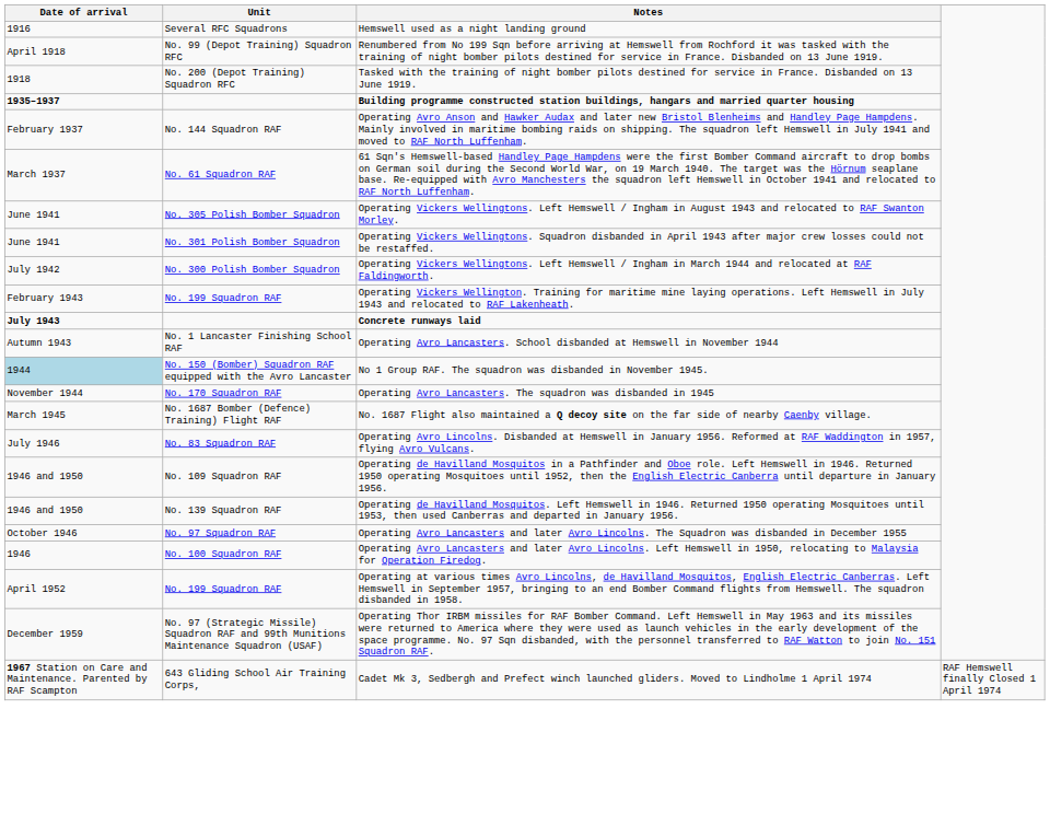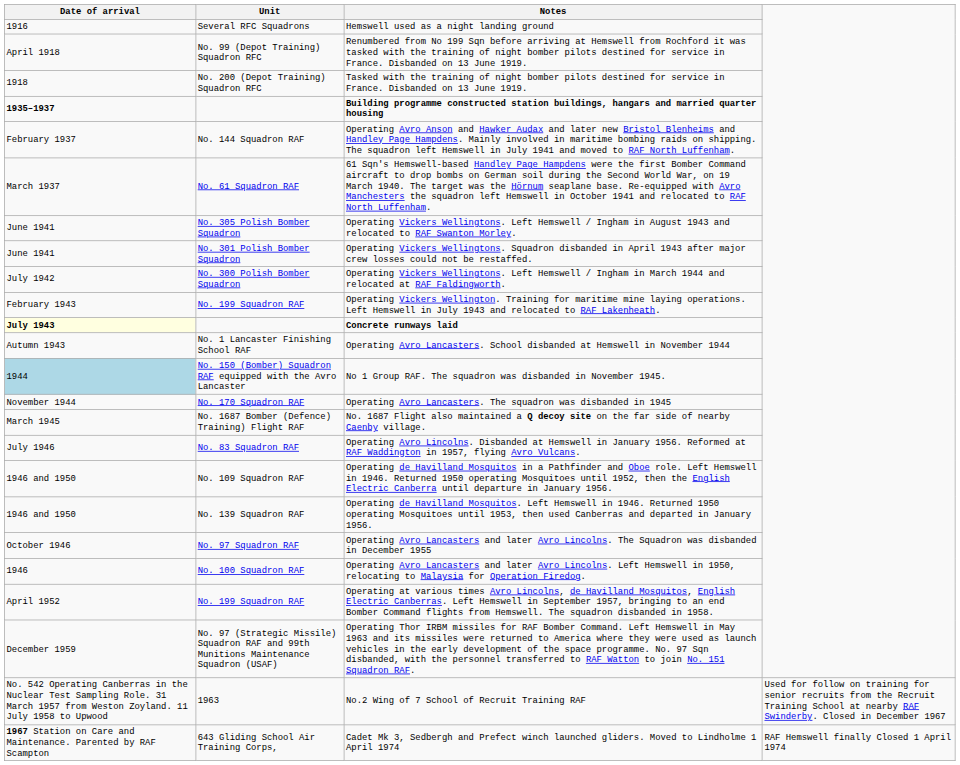 <table class="wikitable" style="font-size: 90%;">
 <tr>
 <th>Date of arrival</th>
 <th>Unit</th>
 <th>Notes</th>
 </tr>
 <tr>
 <td>1916</td>
 <td>Several RFC Squadrons</td>
 <td>Hemswell used as a night landing ground</td>
 </tr>
 <tr>
 <td>April 1918</td>
 <td>No. 99 (Depot Training) Squadron RFC</td>
 <td>Renumbered from No 199 Sqn before arriving at Hemswell from Rochford it was tasked with the training of night bomber pilots destined for service in France.  Disbanded on 13 June 1919.</td>
 </tr>
 <tr>
 <td>1918</td>
 <td>No. 200 (Depot Training) Squadron RFC</td>
 <td>Tasked with the training of night bomber pilots destined for service in France.  Disbanded on 13 June 1919.</td>
 </tr>
 <tr>
 <td><strong>1935–1937</strong></td>
 <td></td>
 <td><strong>Building programme constructed station buildings, hangars and married quarter housing</strong></td>
 </tr>
 <tr>
 <td>February 1937</td>
 <td>No. 144 Squadron RAF</td>
 <td>Operating <a href='#'>Avro Anson</a> and <a href='#'>Hawker Audax</a> and later new <a href='#'>Bristol Blenheims</a> and <a href='#'>Handley Page Hampdens</a>. Mainly involved in maritime bombing raids on shipping. The squadron left Hemswell in July 1941 and moved to <a href='#'>RAF North Luffenham</a>.</td>
 </tr>
 <tr>
 <td>March 1937</td>
 <td><a href='#'>No. 61 Squadron RAF</a></td>
 <td>61 Sqn's Hemswell-based <a href='#'>Handley Page Hampdens</a> were the first Bomber Command aircraft to drop bombs on German soil during the Second World War, on 19 March 1940.  The target was the <a href='#'>Hörnum</a> seaplane base.  Re-equipped with <a href='#'>Avro Manchesters</a> the squadron left Hemswell in October 1941 and relocated to <a href='#'>RAF North Luffenham</a>.</td>
 </tr>
 <tr>
 <td>June 1941</td>
 <td><a href='#'>No. 305 Polish Bomber Squadron</a></td>
 <td>Operating <a href='#'>Vickers Wellingtons</a>. Left Hemswell / Ingham in August 1943 and relocated to <a href='#'>RAF Swanton Morley</a>.</td>
 </tr>
 <tr>
 <td>June 1941</td>
 <td><a href='#'>No. 301 Polish Bomber Squadron</a></td>
 <td>Operating <a href='#'>Vickers Wellingtons</a>. Squadron disbanded in April 1943 after major crew losses could not be restaffed.</td>
 </tr>
 <tr>
 <td>July 1942</td>
 <td><a href='#'>No. 300 Polish Bomber Squadron</a></td>
 <td>Operating <a href='#'>Vickers Wellingtons</a>. Left Hemswell / Ingham in March 1944 and relocated at <a href='#'>RAF Faldingworth</a>.</td>
 </tr>
 <tr>
 <td>February 1943</td>
 <td><a href='#'>No. 199 Squadron RAF</a></td>
 <td>Operating <a href='#'>Vickers Wellington</a>. Training for maritime mine laying operations. Left Hemswell in July 1943 and relocated to <a href='#'>RAF Lakenheath</a>.</td>
 </tr>
 <tr>
-<td><strong>July 1943</strong></td>
+<td style="background: lightyellow;"><strong>July 1943</strong></td>
 <td></td>
 <td><strong>Concrete runways laid</strong></td>
 </tr>
 <tr>
 <td>Autumn 1943</td>
 <td>No. 1 Lancaster Finishing School RAF</td>
 <td>Operating <a href='#'>Avro Lancasters</a>. School disbanded at Hemswell in November 1944</td>
 </tr>
 <tr>
 <td style="background: lightblue;">1944</td>
 <td><a href='#'>No. 150 (Bomber) Squadron RAF</a> equipped with the Avro Lancaster</td>
 <td>No 1 Group RAF. The squadron was disbanded in November 1945.</td>
 </tr>
 <tr>
 <td>November 1944</td>
 <td><a href='#'>No. 170 Squadron RAF</a></td>
 <td>Operating <a href='#'>Avro Lancasters</a>. The squadron was disbanded in 1945</td>
 </tr>
 <tr>
 <td>March 1945</td>
 <td>No. 1687 Bomber (Defence) Training) Flight RAF</td>
 <td>No. 1687 Flight also maintained a <strong>Q decoy site</strong> on the far side of nearby <a href='#'>Caenby</a> village.</td>
 </tr>
 <tr>
 <td>July 1946</td>
 <td><a href='#'>No. 83 Squadron RAF</a></td>
 <td>Operating <a href='#'>Avro Lincolns</a>. Disbanded at Hemswell in January 1956. Reformed at <a href='#'>RAF Waddington</a> in 1957, flying <a href='#'>Avro Vulcans</a>.</td>
 </tr>
 <tr>
 <td>1946 and 1950</td>
 <td>No. 109 Squadron RAF</td>
 <td>Operating <a href='#'>de Havilland Mosquitos</a> in a Pathfinder and <a href='#'>Oboe</a> role. Left Hemswell in 1946. Returned 1950 operating Mosquitoes until 1952, then the <a href='#'>English Electric Canberra</a> until departure in January 1956.</td>
 </tr>
 <tr>
 <td>1946 and 1950</td>
 <td>No. 139 Squadron RAF</td>
 <td>Operating <a href='#'>de Havilland Mosquitos</a>. Left Hemswell in 1946. Returned 1950 operating Mosquitoes until 1953, then used Canberras and departed in January 1956.</td>
 </tr>
 <tr>
 <td>October 1946</td>
 <td><a href='#'>No. 97 Squadron RAF</a></td>
 <td>Operating <a href='#'>Avro Lancasters</a> and later <a href='#'>Avro Lincolns</a>. The Squadron was disbanded in December 1955</td>
 </tr>
 <tr>
 <td>1946</td>
 <td><a href='#'>No. 100 Squadron RAF</a></td>
 <td>Operating <a href='#'>Avro Lancasters</a> and later <a href='#'>Avro Lincolns</a>. Left Hemswell in 1950, relocating to <a href='#'>Malaysia</a> for <a href='#'>Operation Firedog</a>.</td>
 </tr>
 <tr>
 <td>April 1952</td>
 <td><a href='#'>No. 199 Squadron RAF</a></td>
 <td>Operating at various times <a href='#'>Avro Lincolns</a>, <a href='#'>de Havilland Mosquitos</a>, <a href='#'>English Electric Canberras</a>. Left Hemswell in September 1957, bringing to an end Bomber Command flights from Hemswell. The squadron disbanded in 1958.</td>
 </tr>
 <tr>
 <td>December 1959</td>
 <td>No. 97 (Strategic Missile) Squadron RAF and 99th Munitions Maintenance Squadron (USAF)</td>
 <td>Operating Thor IRBM missiles for RAF Bomber Command. Left Hemswell in May 1963 and its missiles were returned to America where they were used as launch vehicles in the early development of the space programme. No. 97 Sqn disbanded, with the personnel transferred to <a href='#'>RAF Watton</a> to join <a href='#'>No. 151 Squadron RAF</a>.</td>
 </tr>
 <tr>
+<td>No. 542 Operating Canberras in the Nuclear Test Sampling Role. 31 March 1957 from Weston Zoyland. 11 July 1958 to Upwood</td>
+<td>1963</td>
+<td>No.2 Wing of 7 School of Recruit Training RAF</td>
+<td>Used for follow on training for senior recruits from the Recruit Training School at nearby <a href='#'>RAF Swinderby</a>. Closed in December 1967</td>
+</tr>
+<tr>
 <td><strong>1967</strong> Station on Care and Maintenance. Parented by RAF Scampton</td>
 <td>643 Gliding School Air Training Corps,</td>
 <td>Cadet Mk 3, Sedbergh and Prefect winch launched gliders. Moved to Lindholme 1 April 1974</td>
 <td>RAF Hemswell finally Closed 1 April 1974</td>
 </tr>
 </table>
